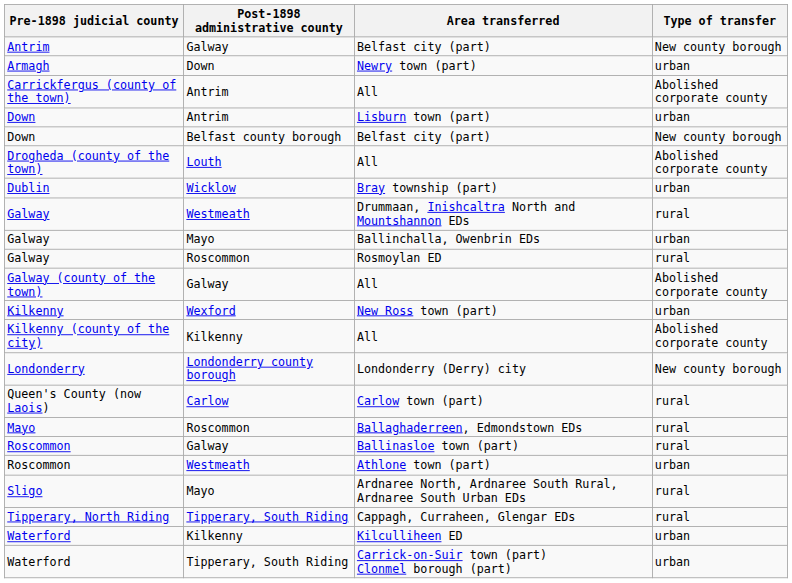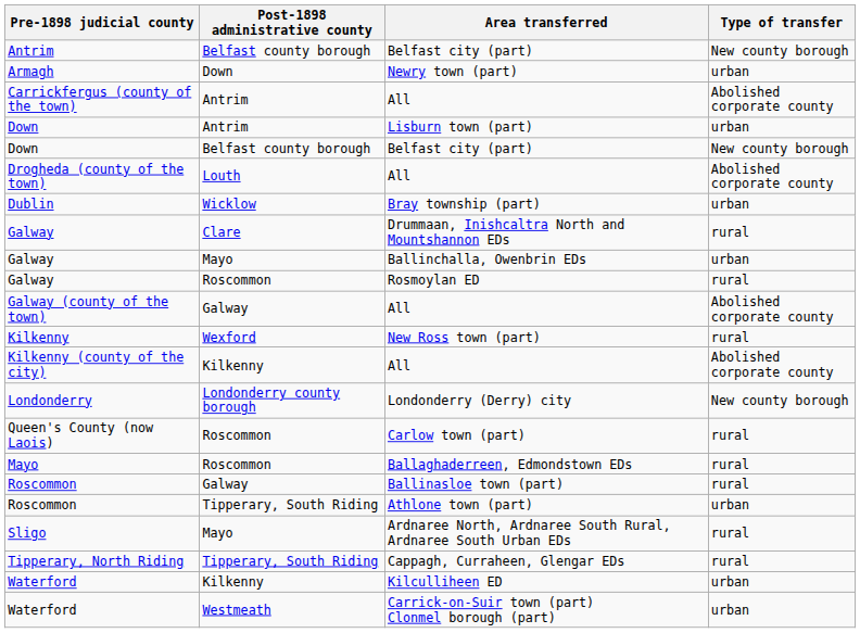 <table class="wikitable sortable">
 <tr>
 <th>Pre-1898 judicial county</th>
 <th>Post-1898 administrative county</th>
 <th>Area transferred</th>
 <th>Type of transfer</th>
 </tr>
 <tr>
 <td><a href='#'>Antrim</a></td>
-<td>Galway</td>
+<td><a href='#'>Belfast</a> county borough</td>
 <td>Belfast city (part)</td>
 <td>New county borough</td>
 </tr>
 <tr>
 <td><a href='#'>Armagh</a></td>
 <td>Down</td>
 <td><a href='#'>Newry</a> town (part)</td>
 <td>urban</td>
 </tr>
 <tr>
 <td><a href='#'>Carrickfergus (county of the town)</a></td>
 <td>Antrim</td>
 <td>All</td>
 <td>Abolished corporate county</td>
 </tr>
 <tr>
 <td><a href='#'>Down</a></td>
 <td>Antrim</td>
 <td><a href='#'>Lisburn</a> town (part)</td>
 <td>urban</td>
 </tr>
 <tr>
 <td>Down</td>
 <td>Belfast county borough</td>
 <td>Belfast city (part)</td>
 <td>New county borough</td>
 </tr>
 <tr>
 <td><a href='#'>Drogheda (county of the town)</a></td>
 <td><a href='#'>Louth</a></td>
 <td>All</td>
 <td>Abolished corporate county</td>
 </tr>
 <tr>
 <td><a href='#'>Dublin</a></td>
 <td><a href='#'>Wicklow</a></td>
 <td><a href='#'>Bray</a> township (part)</td>
 <td>urban</td>
 </tr>
 <tr>
 <td><a href='#'>Galway</a></td>
-<td><a href='#'>Westmeath</a></td>
+<td><a href='#'>Clare</a></td>
 <td>Drummaan, <a href='#'>Inishcaltra</a> North and <a href='#'>Mountshannon</a> EDs</td>
 <td>rural</td>
 </tr>
 <tr>
 <td>Galway</td>
 <td>Mayo</td>
 <td>Ballinchalla, Owenbrin EDs</td>
 <td>urban</td>
 </tr>
 <tr>
 <td>Galway</td>
 <td>Roscommon</td>
 <td>Rosmoylan ED</td>
 <td>rural</td>
 </tr>
 <tr>
 <td><a href='#'>Galway (county of the town)</a></td>
 <td>Galway</td>
 <td>All</td>
 <td>Abolished corporate county</td>
 </tr>
 <tr>
 <td><a href='#'>Kilkenny</a></td>
 <td><a href='#'>Wexford</a></td>
 <td><a href='#'>New Ross</a> town (part)</td>
-<td>urban</td>
+<td>rural</td>
 </tr>
 <tr>
 <td><a href='#'>Kilkenny (county of the city)</a></td>
 <td>Kilkenny</td>
 <td>All</td>
 <td>Abolished corporate county</td>
 </tr>
 <tr>
 <td><a href='#'>Londonderry</a></td>
 <td><a href='#'>Londonderry county borough</a></td>
 <td>Londonderry (Derry) city</td>
 <td>New county borough</td>
 </tr>
 <tr>
 <td>Queen's County (now <a href='#'>Laois</a>)</td>
-<td><a href='#'>Carlow</a></td>
+<td>Roscommon</td>
 <td><a href='#'>Carlow</a> town (part)</td>
 <td>rural</td>
 </tr>
 <tr>
 <td><a href='#'>Mayo</a></td>
 <td>Roscommon</td>
 <td><a href='#'>Ballaghaderreen</a>, Edmondstown EDs</td>
 <td>rural</td>
 </tr>
 <tr>
 <td><a href='#'>Roscommon</a></td>
 <td>Galway</td>
 <td><a href='#'>Ballinasloe</a> town (part)</td>
 <td>rural</td>
 </tr>
 <tr>
 <td>Roscommon</td>
-<td><a href='#'>Westmeath</a></td>
+<td>Tipperary, South Riding</td>
 <td><a href='#'>Athlone</a> town (part)</td>
 <td>urban</td>
 </tr>
 <tr>
 <td><a href='#'>Sligo</a></td>
 <td>Mayo</td>
 <td>Ardnaree North, Ardnaree South Rural, Ardnaree South Urban EDs</td>
 <td>rural</td>
 </tr>
 <tr>
 <td><a href='#'>Tipperary, North Riding</a></td>
 <td><a href='#'>Tipperary, South Riding</a></td>
 <td>Cappagh, Curraheen, Glengar EDs</td>
 <td>rural</td>
 </tr>
 <tr>
 <td><a href='#'>Waterford</a></td>
 <td>Kilkenny</td>
 <td><a href='#'>Kilculliheen</a> ED</td>
 <td>urban</td>
 </tr>
 <tr>
 <td>Waterford</td>
-<td>Tipperary, South Riding</td>
+<td><a href='#'>Westmeath</a></td>
 <td><a href='#'>Carrick-on-Suir</a> town (part)<br><a href='#'>Clonmel</a> borough (part)</td>
 <td>urban</td>
 </tr>
 </table>
